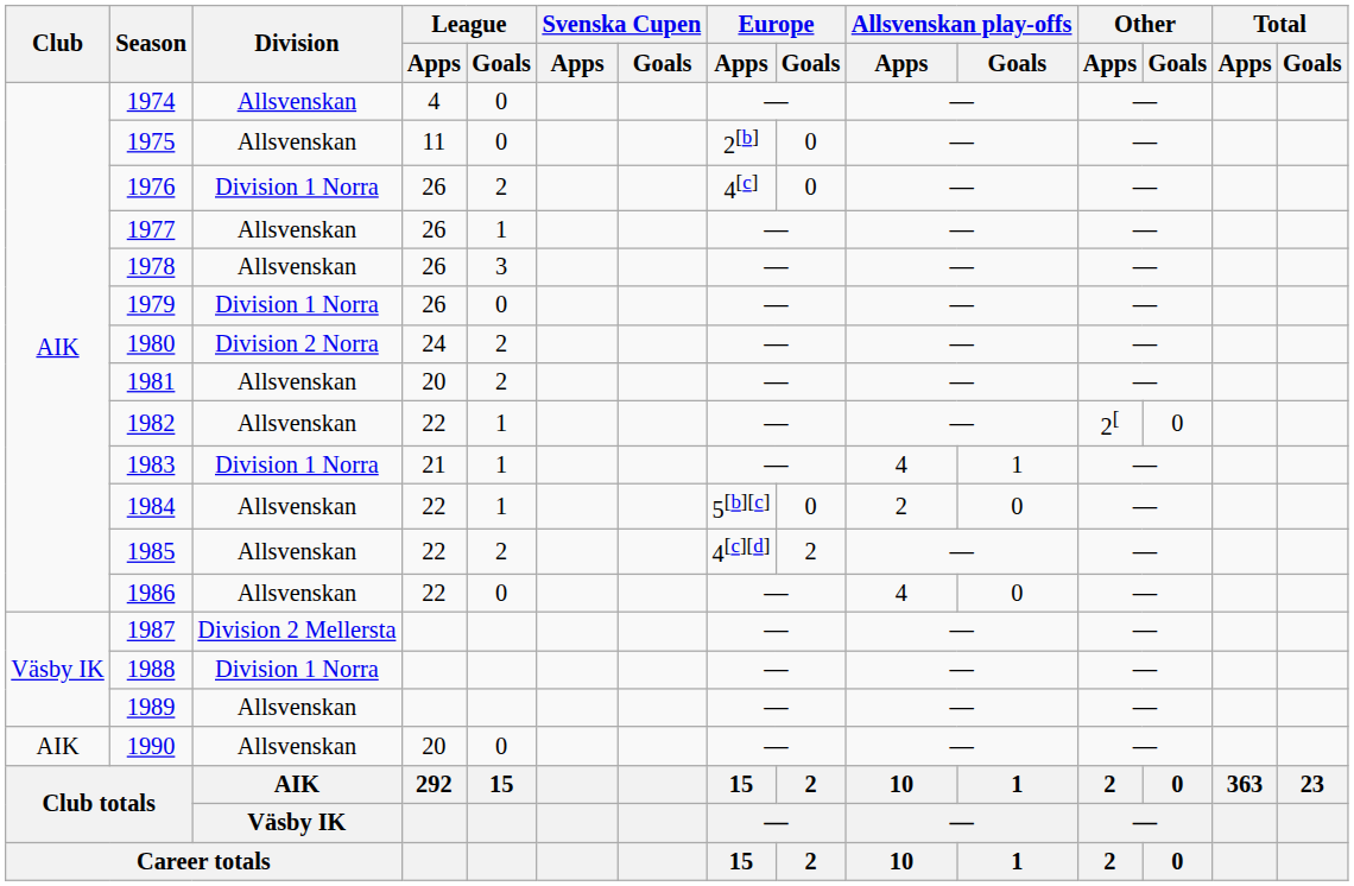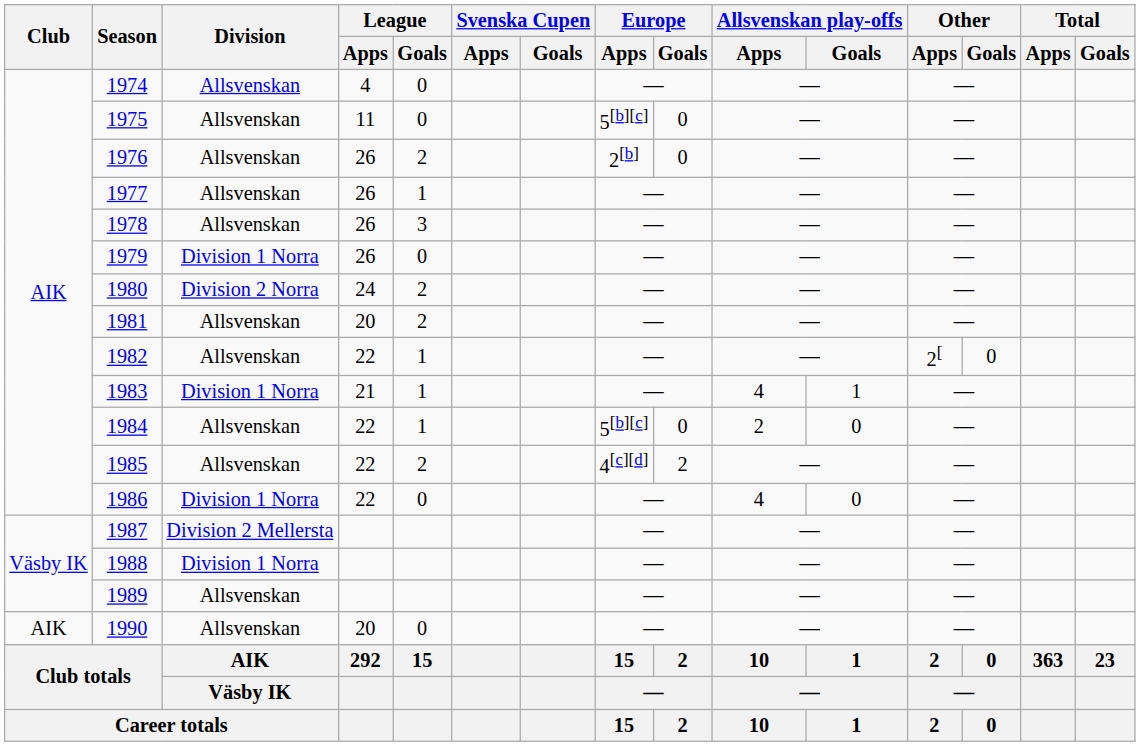 <table class="wikitable" style="text-align: center;">
 <tr>
 <th rowspan="2">Club</th>
 <th rowspan="2">Season</th>
 <th rowspan="2">Division</th>
 <th colspan="2">League</th>
 <th colspan="2"><a href='#'>Svenska Cupen</a></th>
 <th colspan="2"><a href='#'>Europe</a></th>
 <th colspan="2"><a href='#'>Allsvenskan play-offs</a></th>
 <th colspan="2">Other</th>
 <th colspan="2">Total</th>
 </tr>
 <tr>
 <th>Apps</th>
 <th>Goals</th>
 <th>Apps</th>
 <th>Goals</th>
 <th>Apps</th>
 <th>Goals</th>
 <th>Apps</th>
 <th>Goals</th>
 <th>Apps</th>
 <th>Goals</th>
 <th>Apps</th>
 <th>Goals</th>
 </tr>
 <tr>
 <td rowspan="13"><a href='#'>AIK</a></td>
 <td><a href='#'>1974</a></td>
 <td><a href='#'>Allsvenskan</a></td>
 <td>4</td>
 <td>0</td>
 <td></td>
 <td></td>
 <td colspan="2">—</td>
 <td colspan="2">—</td>
 <td colspan="2">—</td>
 <td></td>
 <td></td>
 </tr>
 <tr>
 <td><a href='#'>1975</a></td>
 <td>Allsvenskan</td>
 <td>11</td>
 <td>0</td>
 <td></td>
 <td></td>
-<td>2<sup>[<a href='#'>b</a>]</sup></td>
+<td>5<sup>[<a href='#'>b</a>][<a href='#'>c</a>]</sup></td>
 <td>0</td>
 <td colspan="2">—</td>
 <td colspan="2">—</td>
 <td></td>
 <td></td>
 </tr>
 <tr>
 <td><a href='#'>1976</a></td>
-<td><a href='#'>Division 1 Norra</a></td>
+<td>Allsvenskan</td>
 <td>26</td>
 <td>2</td>
 <td></td>
 <td></td>
-<td>4<sup>[<a href='#'>c</a>]</sup></td>
+<td>2<sup>[<a href='#'>b</a>]</sup></td>
 <td>0</td>
 <td colspan="2">—</td>
 <td colspan="2">—</td>
 <td></td>
 <td></td>
 </tr>
 <tr>
 <td><a href='#'>1977</a></td>
 <td>Allsvenskan</td>
 <td>26</td>
 <td>1</td>
 <td></td>
 <td></td>
 <td colspan="2">—</td>
 <td colspan="2">—</td>
 <td colspan="2">—</td>
 <td></td>
 <td></td>
 </tr>
 <tr>
 <td><a href='#'>1978</a></td>
 <td>Allsvenskan</td>
 <td>26</td>
 <td>3</td>
 <td></td>
 <td></td>
 <td colspan="2">—</td>
 <td colspan="2">—</td>
 <td colspan="2">—</td>
 <td></td>
 <td></td>
 </tr>
 <tr>
 <td><a href='#'>1979</a></td>
 <td><a href='#'>Division 1 Norra</a></td>
 <td>26</td>
 <td>0</td>
 <td></td>
 <td></td>
 <td colspan="2">—</td>
 <td colspan="2">—</td>
 <td colspan="2">—</td>
 <td></td>
 <td></td>
 </tr>
 <tr>
 <td><a href='#'>1980</a></td>
 <td><a href='#'>Division 2 Norra</a></td>
 <td>24</td>
 <td>2</td>
 <td></td>
 <td></td>
 <td colspan="2">—</td>
 <td colspan="2">—</td>
 <td colspan="2">—</td>
 <td></td>
 <td></td>
 </tr>
 <tr>
 <td><a href='#'>1981</a></td>
 <td>Allsvenskan</td>
 <td>20</td>
 <td>2</td>
 <td></td>
 <td></td>
 <td colspan="2">—</td>
 <td colspan="2">—</td>
 <td colspan="2">—</td>
 <td></td>
 <td></td>
 </tr>
 <tr>
 <td><a href='#'>1982</a></td>
 <td>Allsvenskan</td>
 <td>22</td>
 <td>1</td>
 <td></td>
 <td></td>
 <td colspan="2">—</td>
 <td colspan="2">—</td>
 <td>2<sup>[<a href='#'></a></sup></td>
 <td>0</td>
 <td></td>
 <td></td>
 </tr>
 <tr>
 <td><a href='#'>1983</a></td>
 <td><a href='#'>Division 1 Norra</a></td>
 <td>21</td>
 <td>1</td>
 <td></td>
 <td></td>
 <td colspan="2">—</td>
 <td>4</td>
 <td>1</td>
 <td colspan="2">—</td>
 <td></td>
 <td></td>
 </tr>
 <tr>
 <td><a href='#'>1984</a></td>
 <td>Allsvenskan</td>
 <td>22</td>
 <td>1</td>
 <td></td>
 <td></td>
 <td>5<sup>[<a href='#'>b</a>][<a href='#'>c</a>]</sup></td>
 <td>0</td>
 <td>2</td>
 <td>0</td>
 <td colspan="2">—</td>
 <td></td>
 <td></td>
 </tr>
 <tr>
 <td><a href='#'>1985</a></td>
 <td>Allsvenskan</td>
 <td>22</td>
 <td>2</td>
 <td></td>
 <td></td>
 <td>4<sup>[<a href='#'>c</a>][<a href='#'>d</a>]</sup></td>
 <td>2</td>
 <td colspan="2">—</td>
 <td colspan="2">—</td>
 <td></td>
 <td></td>
 </tr>
 <tr>
 <td><a href='#'>1986</a></td>
-<td>Allsvenskan</td>
+<td><a href='#'>Division 1 Norra</a></td>
 <td>22</td>
 <td>0</td>
 <td></td>
 <td></td>
 <td colspan="2">—</td>
 <td>4</td>
 <td>0</td>
 <td colspan="2">—</td>
 <td></td>
 <td></td>
 </tr>
 <tr>
 <td rowspan="3"><a href='#'>Väsby IK</a></td>
 <td><a href='#'>1987</a></td>
 <td><a href='#'>Division 2 Mellersta</a></td>
 <td></td>
 <td></td>
 <td></td>
 <td></td>
 <td colspan="2">—</td>
 <td colspan="2">—</td>
 <td colspan="2">—</td>
 <td></td>
 <td></td>
 </tr>
 <tr>
 <td><a href='#'>1988</a></td>
 <td><a href='#'>Division 1 Norra</a></td>
 <td></td>
 <td></td>
 <td></td>
 <td></td>
 <td colspan="2">—</td>
 <td colspan="2">—</td>
 <td colspan="2">—</td>
 <td></td>
 <td></td>
 </tr>
 <tr>
 <td><a href='#'>1989</a></td>
 <td>Allsvenskan</td>
 <td></td>
 <td></td>
 <td></td>
 <td></td>
 <td colspan="2">—</td>
 <td colspan="2">—</td>
 <td colspan="2">—</td>
 <td></td>
 <td></td>
 </tr>
 <tr>
 <td>AIK</td>
 <td><a href='#'>1990</a></td>
 <td>Allsvenskan</td>
 <td>20</td>
 <td>0</td>
 <td></td>
 <td></td>
 <td colspan="2">—</td>
 <td colspan="2">—</td>
 <td colspan="2">—</td>
 <td></td>
 <td></td>
 </tr>
 <tr>
 <th colspan="2" rowspan="2">Club totals</th>
 <th>AIK</th>
 <th>292</th>
 <th>15</th>
 <th></th>
 <th></th>
 <th>15</th>
 <th>2</th>
 <th>10</th>
 <th>1</th>
 <th>2</th>
 <th>0</th>
 <th>363</th>
 <th>23</th>
 </tr>
 <tr>
 <th>Väsby IK</th>
 <th></th>
 <th></th>
 <th></th>
 <th></th>
 <th colspan="2">—</th>
 <th colspan="2">—</th>
 <th colspan="2">—</th>
 <th></th>
 <th></th>
 </tr>
 <tr>
 <th colspan="3">Career totals</th>
 <th></th>
 <th></th>
 <th></th>
 <th></th>
 <th>15</th>
 <th>2</th>
 <th>10</th>
 <th>1</th>
 <th>2</th>
 <th>0</th>
 <th></th>
 <th></th>
 </tr>
 </table>
